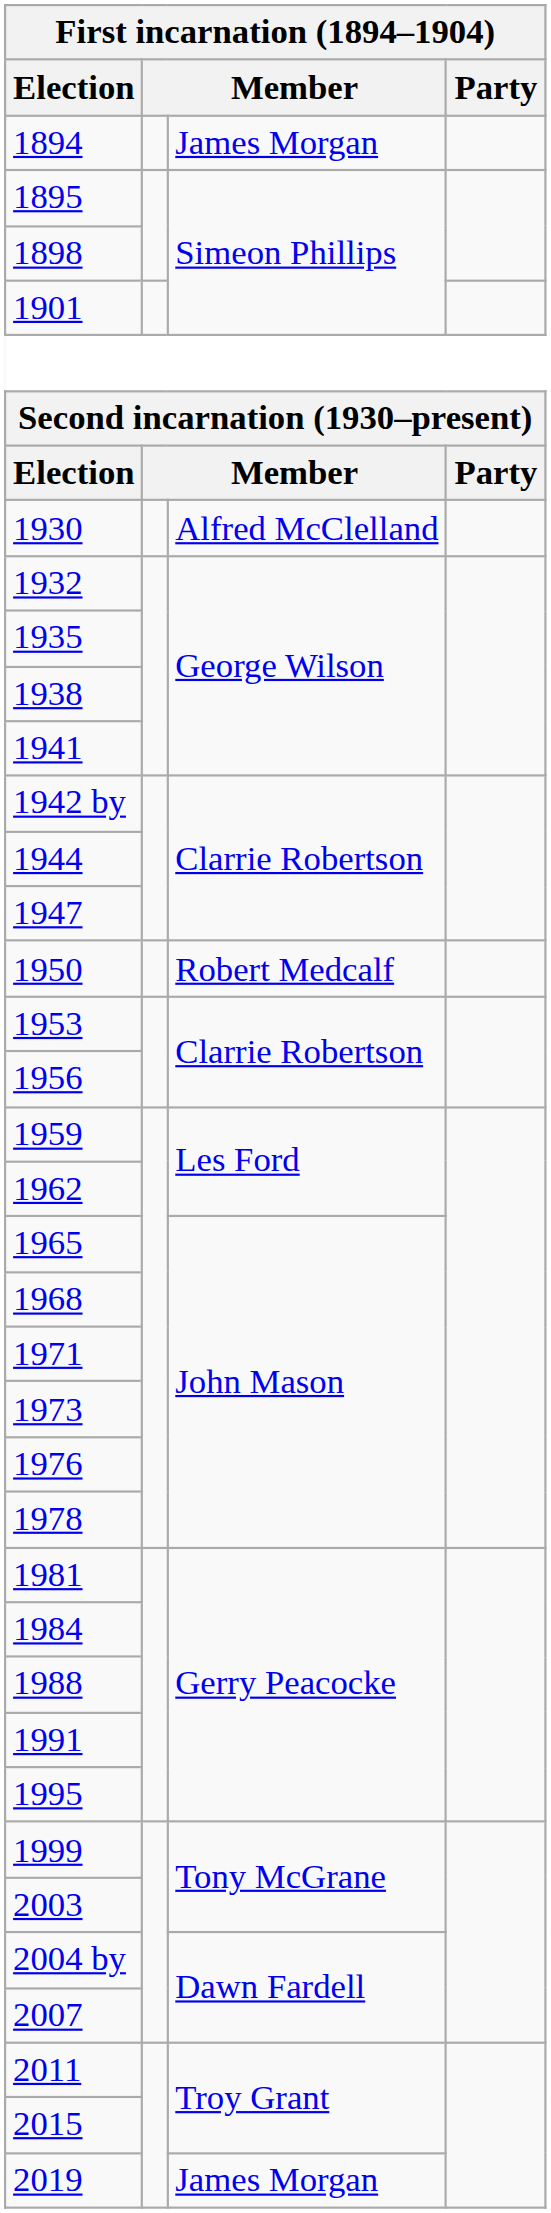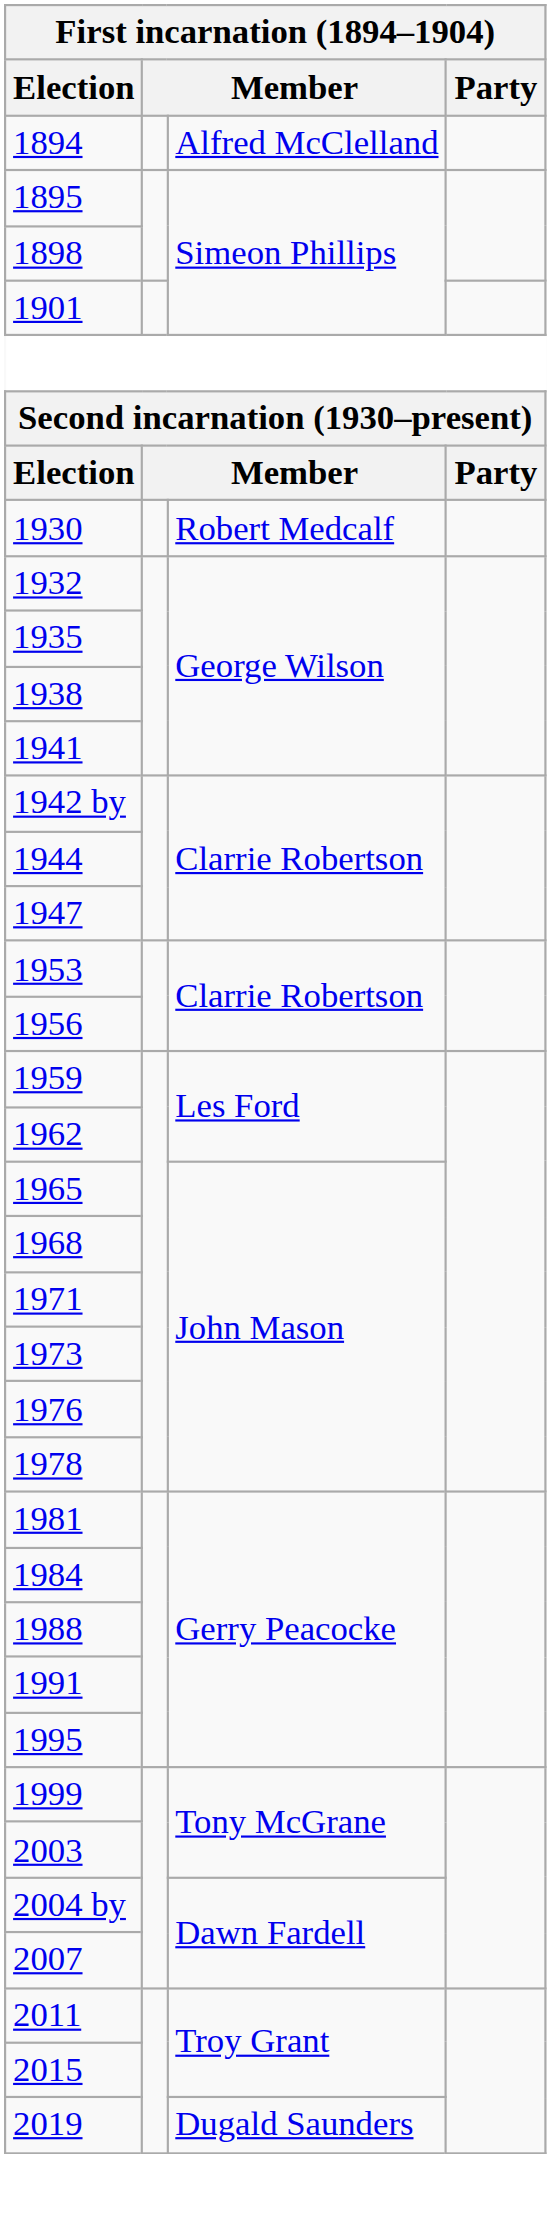 <table class="wikitable" style='background: #f9f9f9; border-style: none none none none;'>
 <tr>
 <th colspan="4">First incarnation (1894–1904)</th>
 </tr>
 <tr>
 <th>Election</th>
 <th colspan="2">Member</th>
 <th>Party</th>
 </tr>
 <tr>
 <td><a href='#'>1894</a></td>
 <td> </td>
-<td><a href='#'>James Morgan</a></td>
+<td><a href='#'>Alfred McClelland</a></td>
 <td></td>
 </tr>
 <tr>
 <td><a href='#'>1895</a></td>
 <td rowspan="2" > </td>
 <td rowspan="3"><a href='#'>Simeon Phillips</a></td>
 <td rowspan="2"></td>
 </tr>
 <tr>
 <td><a href='#'>1898</a></td>
 </tr>
 <tr>
 <td><a href='#'>1901</a></td>
 <td> </td>
 <td></td>
 </tr>
 <tr>
 <td colspan="4" style='background: #FFFFFF; border-style: none none none none;'> </td>
 </tr>
 <tr>
 <th colspan="4">Second incarnation (1930–present)</th>
 </tr>
 <tr>
 <th>Election</th>
 <th colspan="2">Member</th>
 <th>Party</th>
 </tr>
 <tr>
 <td><a href='#'>1930</a></td>
 <td> </td>
-<td><a href='#'>Alfred McClelland</a></td>
+<td><a href='#'>Robert Medcalf</a></td>
 <td></td>
 </tr>
 <tr>
 <td><a href='#'>1932</a></td>
 <td rowspan="4" > </td>
 <td rowspan="4"><a href='#'>George Wilson</a></td>
 <td rowspan="4"></td>
 </tr>
 <tr>
 <td><a href='#'>1935</a></td>
 </tr>
 <tr>
 <td><a href='#'>1938</a></td>
 </tr>
 <tr>
 <td><a href='#'>1941</a></td>
 </tr>
 <tr>
 <td><a href='#'>1942 by</a></td>
 <td rowspan="3" > </td>
 <td rowspan="3"><a href='#'>Clarrie Robertson</a></td>
 <td rowspan="3"></td>
 </tr>
 <tr>
 <td><a href='#'>1944</a></td>
 </tr>
 <tr>
 <td><a href='#'>1947</a></td>
-</tr>
-<tr>
-<td><a href='#'>1950</a></td>
-<td> </td>
-<td><a href='#'>Robert Medcalf</a></td>
-<td></td>
 </tr>
 <tr>
 <td><a href='#'>1953</a></td>
 <td rowspan="2" > </td>
 <td rowspan="2"><a href='#'>Clarrie Robertson</a></td>
 <td rowspan="2"></td>
 </tr>
 <tr>
 <td><a href='#'>1956</a></td>
 </tr>
 <tr>
 <td><a href='#'>1959</a></td>
 <td rowspan="8" > </td>
 <td rowspan="2"><a href='#'>Les Ford</a></td>
 <td rowspan="8"></td>
 </tr>
 <tr>
 <td><a href='#'>1962</a></td>
 </tr>
 <tr>
 <td><a href='#'>1965</a></td>
 <td rowspan="6"><a href='#'>John Mason</a></td>
 </tr>
 <tr>
 <td><a href='#'>1968</a></td>
 </tr>
 <tr>
 <td><a href='#'>1971</a></td>
 </tr>
 <tr>
 <td><a href='#'>1973</a></td>
 </tr>
 <tr>
 <td><a href='#'>1976</a></td>
 </tr>
 <tr>
 <td><a href='#'>1978</a></td>
 </tr>
 <tr>
 <td><a href='#'>1981</a></td>
 <td rowspan="5" > </td>
 <td rowspan="5"><a href='#'>Gerry Peacocke</a></td>
 <td rowspan="5"></td>
 </tr>
 <tr>
 <td><a href='#'>1984</a></td>
 </tr>
 <tr>
 <td><a href='#'>1988</a></td>
 </tr>
 <tr>
 <td><a href='#'>1991</a></td>
 </tr>
 <tr>
 <td><a href='#'>1995</a></td>
 </tr>
 <tr>
 <td><a href='#'>1999</a></td>
 <td rowspan="4" > </td>
 <td rowspan="2"><a href='#'>Tony McGrane</a></td>
 <td rowspan="4"></td>
 </tr>
 <tr>
 <td><a href='#'>2003</a></td>
 </tr>
 <tr>
 <td><a href='#'>2004 by</a></td>
 <td rowspan="2"><a href='#'>Dawn Fardell</a></td>
 </tr>
 <tr>
 <td><a href='#'>2007</a></td>
 </tr>
 <tr>
 <td><a href='#'>2011</a></td>
 <td rowspan="3" > </td>
 <td rowspan="2"><a href='#'>Troy Grant</a></td>
 <td rowspan="3"></td>
 </tr>
 <tr>
 <td><a href='#'>2015</a></td>
 </tr>
 <tr>
 <td><a href='#'>2019</a></td>
-<td><a href='#'>James Morgan</a></td>
+<td><a href='#'>Dugald Saunders</a></td>
 </tr>
 </table>
